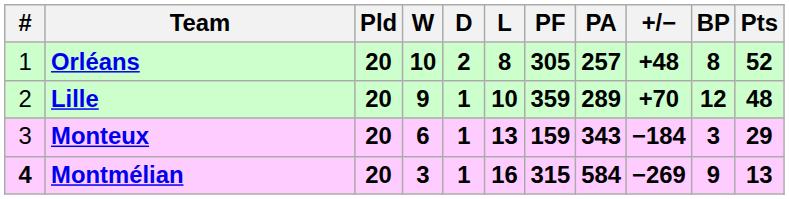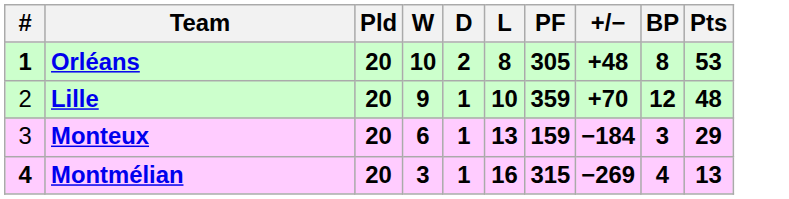 <table class="wikitable" style="text-align: center;">
 <tr>
 <th width="20">#</th>
 <th width="200">Team</th>
 <th width="20">Pld</th>
 <th width="20">W</th>
 <th width="20">D</th>
 <th width="20">L</th>
 <th width="20">PF</th>
-<th width="20">PA</th>
 <th width="25">+/−</th>
 <th width="20">BP</th>
 <th width="20">Pts</th>
 </tr>
 <tr bgcolor=#ccffcc align=center>
-<td>1</td>
+<td><strong>1</strong></td>
 <td align=left><strong><a href='#'>Orléans</a></strong></td>
 <td><strong>20</strong></td>
 <td><strong>10</strong></td>
 <td><strong>2</strong></td>
 <td><strong>8</strong></td>
 <td><strong>305</strong></td>
-<td><strong>257</strong></td>
 <td><strong>+48</strong></td>
 <td><strong>8</strong></td>
-<td><strong>52</strong></td>
+<td><strong>53</strong></td>
 </tr>
 <tr bgcolor=#ccffcc align=center>
 <td>2</td>
 <td align=left><strong><a href='#'>Lille</a></strong></td>
 <td><strong>20</strong></td>
 <td><strong>9</strong></td>
 <td><strong>1</strong></td>
 <td><strong>10</strong></td>
 <td><strong>359</strong></td>
-<td><strong>289</strong></td>
 <td><strong>+70</strong></td>
 <td><strong>12</strong></td>
 <td><strong>48</strong></td>
 </tr>
 <tr bgcolor=#ffccff align=center>
 <td>3</td>
 <td align=left><strong><a href='#'>Monteux</a></strong></td>
 <td><strong>20</strong></td>
 <td><strong>6</strong></td>
 <td><strong>1</strong></td>
 <td><strong>13</strong></td>
 <td><strong>159</strong></td>
-<td><strong>343</strong></td>
 <td><strong>−184</strong></td>
 <td><strong>3</strong></td>
 <td><strong>29</strong></td>
 </tr>
 <tr bgcolor=#ffccff align=center>
 <td><strong>4</strong></td>
 <td align=left><strong><a href='#'>Montmélian</a></strong></td>
 <td><strong>20</strong></td>
 <td><strong>3</strong></td>
 <td><strong>1</strong></td>
 <td><strong>16</strong></td>
 <td><strong>315</strong></td>
-<td><strong>584</strong></td>
 <td><strong>−269</strong></td>
-<td><strong>9</strong></td>
+<td><strong>4</strong></td>
 <td><strong>13</strong></td>
 </tr>
 </table>
